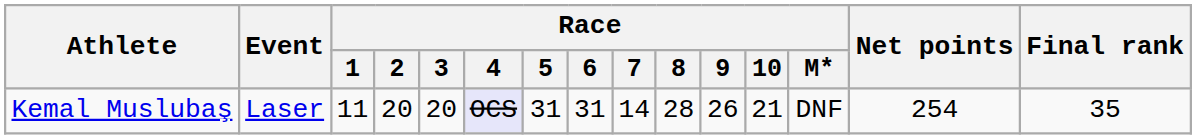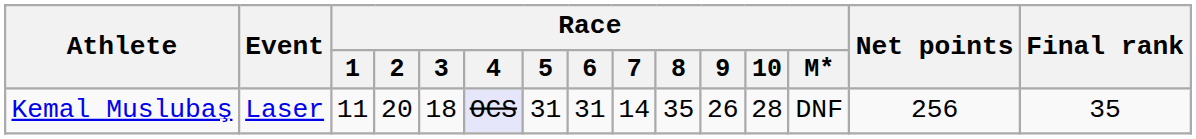 <table class="wikitable" style="font-size:90%">
 <tr>
 <th rowspan=2>Athlete</th>
 <th rowspan=2>Event</th>
 <th colspan=11>Race</th>
 <th rowspan=2>Net points</th>
 <th rowspan=2>Final rank</th>
 </tr>
 <tr style="font-size:95%">
 <th>1</th>
 <th>2</th>
 <th>3</th>
 <th>4</th>
 <th>5</th>
 <th>6</th>
 <th>7</th>
 <th>8</th>
 <th>9</th>
 <th>10</th>
 <th>M*</th>
 </tr>
 <tr align=center>
 <td align=left><a href='#'>Kemal Muslubaş</a></td>
 <td align=left><a href='#'>Laser</a></td>
 <td>11</td>
 <td>20</td>
-<td>20</td>
+<td>18</td>
 <td style="background: lavender;"><s>OCS</s></td>
 <td>31</td>
 <td>31</td>
 <td>14</td>
+<td>35</td>
+<td>26</td>
 <td>28</td>
-<td>26</td>
-<td>21</td>
 <td>DNF</td>
-<td>254</td>
+<td>256</td>
 <td>35</td>
 </tr>
 </table>
